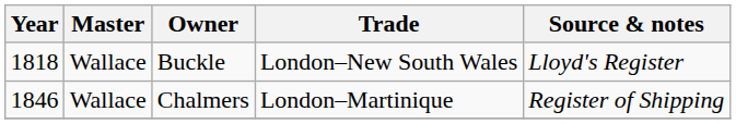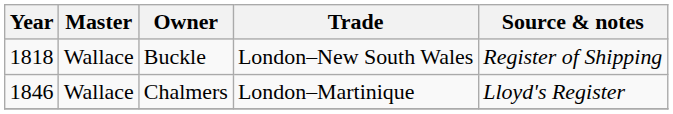 <table class="sortable wikitable">
 <tr>
 <th>Year</th>
 <th>Master</th>
 <th>Owner</th>
 <th>Trade</th>
 <th>Source & notes</th>
 </tr>
 <tr>
 <td>1818</td>
 <td>Wallace</td>
 <td>Buckle</td>
 <td>London–New South Wales</td>
-<td><em>Lloyd's Register</em></td>
+<td><em>Register of Shipping</em></td>
 </tr>
 <tr>
 <td>1846</td>
 <td>Wallace</td>
 <td>Chalmers</td>
 <td>London–Martinique</td>
-<td><em>Register of Shipping</em></td>
+<td><em>Lloyd's Register</em></td>
 </tr>
 <tr>
 </tr>
 </table>
